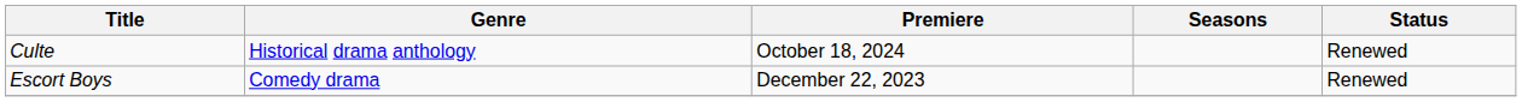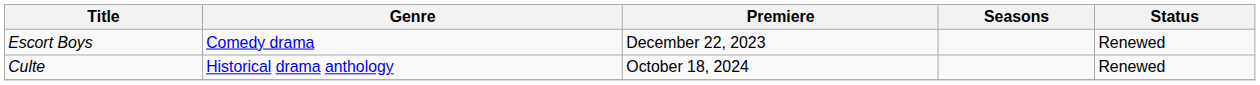 <table class="wikitable sortable" style="width:100%;">
 <tr>
 <th>Title</th>
 <th>Genre</th>
 <th>Premiere</th>
 <th>Seasons</th>
 <th>Status</th>
 </tr>
 <tr>
+<td><em>Escort Boys</em></td>
+<td><a href='#'>Comedy drama</a></td>
+<td>December 22, 2023</td>
+<td></td>
+<td>Renewed</td>
+</tr>
+<tr>
 <td><em>Culte</em></td>
 <td><a href='#'>Historical</a> <a href='#'>drama</a> <a href='#'>anthology</a></td>
 <td>October 18, 2024</td>
 <td></td>
 <td>Renewed</td>
 </tr>
 <tr>
-<td><em>Escort Boys</em></td>
-<td><a href='#'>Comedy drama</a></td>
-<td>December 22, 2023</td>
-<td></td>
-<td>Renewed</td>
-</tr>
-<tr>
 </tr>
 </table>
